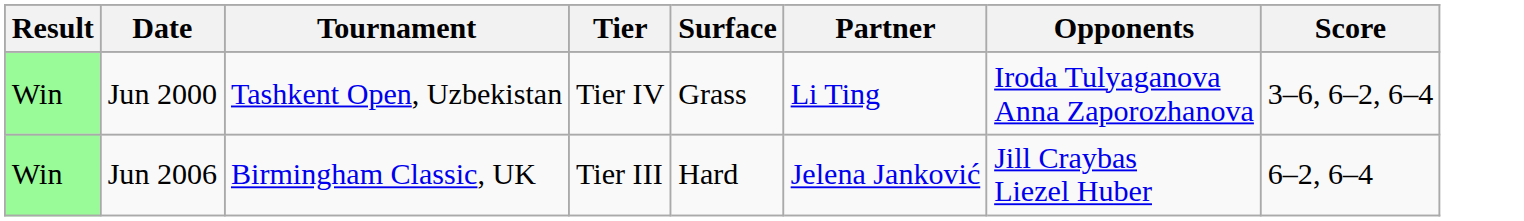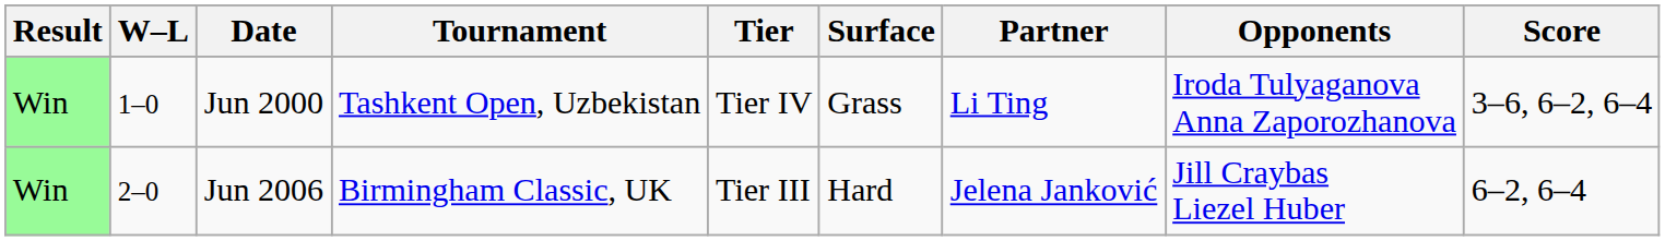 <table class="sortable wikitable">
 <tr>
 <th>Result</th>
+<th class="unsortable">W–L</th>
 <th>Date</th>
 <th>Tournament</th>
 <th>Tier</th>
 <th>Surface</th>
 <th>Partner</th>
 <th>Opponents</th>
 <th class="unsortable">Score</th>
 </tr>
 <tr>
 <td bgcolor=98FB98>Win</td>
+<td><small>1–0</small></td>
 <td>Jun 2000</td>
 <td><a href='#'>Tashkent Open</a>, Uzbekistan</td>
 <td>Tier IV</td>
 <td>Grass</td>
 <td> <a href='#'>Li Ting</a></td>
 <td> <a href='#'>Iroda Tulyaganova</a> <br>  <a href='#'>Anna Zaporozhanova</a></td>
 <td>3–6, 6–2, 6–4</td>
 </tr>
 <tr>
 <td bgcolor=98FB98>Win</td>
+<td><small>2–0</small></td>
 <td>Jun 2006</td>
 <td><a href='#'>Birmingham Classic</a>, UK</td>
 <td>Tier III</td>
 <td>Hard</td>
 <td> <a href='#'>Jelena Janković</a></td>
 <td> <a href='#'>Jill Craybas</a> <br>  <a href='#'>Liezel Huber</a></td>
 <td>6–2, 6–4</td>
 </tr>
 </table>
